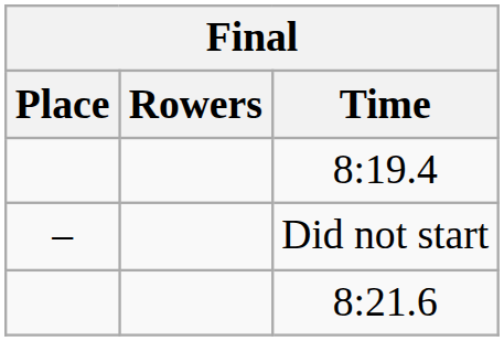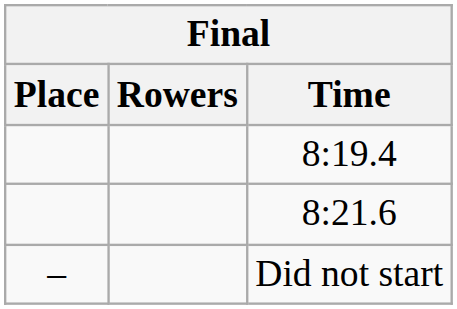 <table class=wikitable style="text-align:center">
 <tr>
 <th colspan=3>Final</th>
 </tr>
 <tr>
 <th>Place</th>
 <th>Rowers</th>
 <th>Time</th>
 </tr>
 <tr>
 <td></td>
 <td align=left> <br> </td>
 <td>8:19.4</td>
 </tr>
 <tr>
+<td></td>
+<td align=left> <br> </td>
+<td>8:21.6</td>
+</tr>
+<tr>
 <td>–</td>
 <td align=left> <br> </td>
 <td>Did not start</td>
 </tr>
-<tr>
-<td></td>
-<td align=left> <br> </td>
-<td>8:21.6</td>
-</tr>
 </table>
